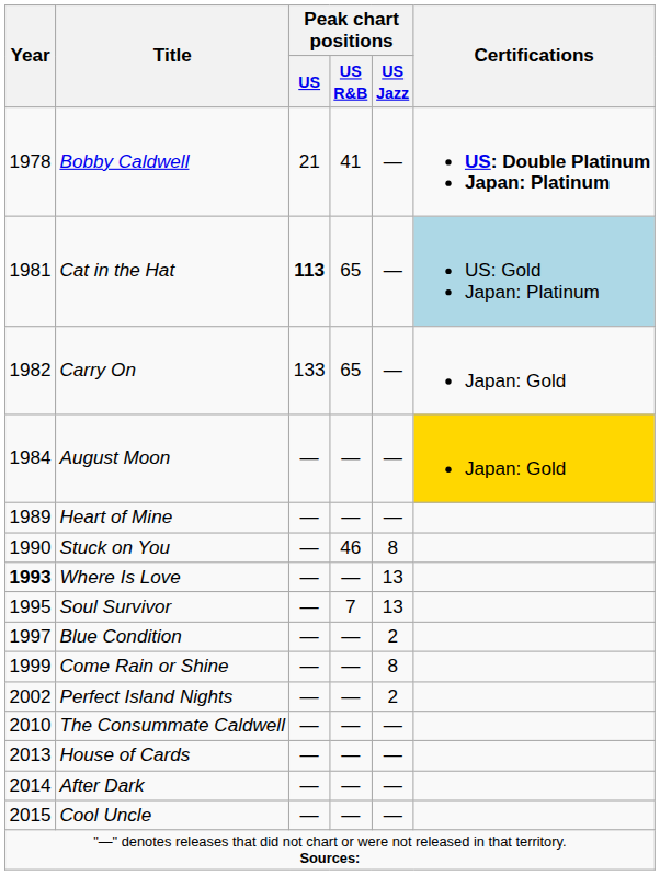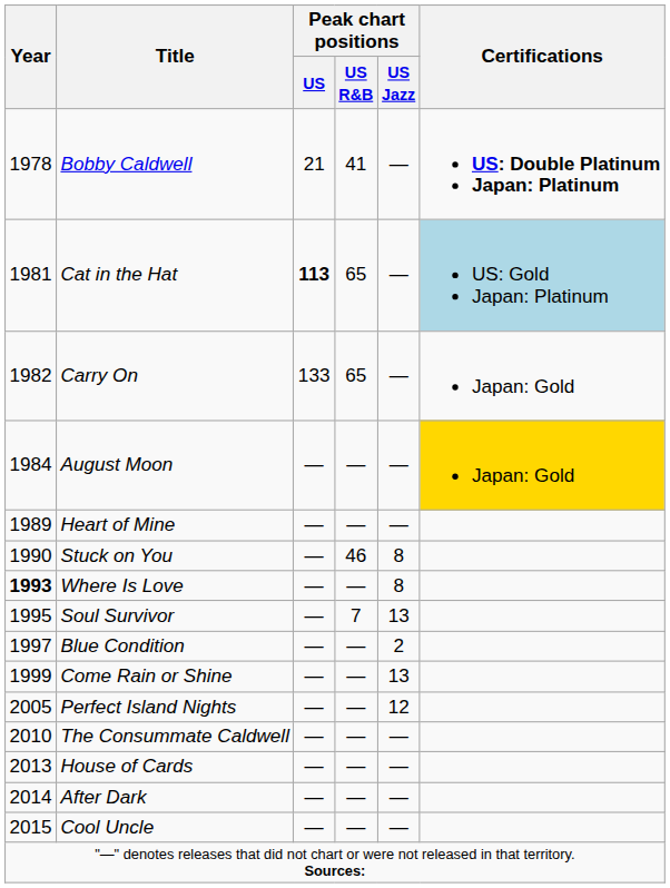 <table class="wikitable">
 <tr>
 <th rowspan="2" scope="col">Year</th>
 <th rowspan="2" scope="col">Title</th>
 <th colspan="3" scope="col">Peak chart positions</th>
 <th rowspan="2" scope="col">Certifications</th>
 </tr>
 <tr>
 <th style="width:25px;"><small><a href='#'>US</a></small><br></th>
 <th style="width:25px;"><small><a href='#'>US R&B</a></small><br></th>
 <th style="width:25px;"><small><a href='#'>US Jazz</a></small><br></th>
 </tr>
 <tr>
 <td>1978</td>
 <td><em><a href='#'>Bobby Caldwell</a></em></td>
 <td align="center">21</td>
 <td align="center">41</td>
 <td align="center">―</td>
 <td><strong><br><ul><li><a href='#'>US</a>: Double Platinum</li><li>Japan: Platinum</li></ul></strong></td>
 </tr>
 <tr>
 <td>1981</td>
 <td><em>Cat in the Hat</em></td>
 <td align="center"><strong>113</strong></td>
 <td align="center">65</td>
 <td align="center">―</td>
 <td style="background: lightblue;"><br><ul><li>US: Gold</li><li>Japan: Platinum</li></ul></td>
 </tr>
 <tr>
 <td>1982</td>
 <td><em>Carry On</em></td>
 <td align="center">133</td>
 <td align="center">65</td>
 <td align="center">―</td>
 <td><br><ul><li>Japan: Gold</li></ul></td>
 </tr>
 <tr>
 <td>1984</td>
 <td><em>August Moon</em></td>
 <td align="center">―</td>
 <td align="center">—</td>
 <td align="center">—</td>
 <td style="background: gold;"><br><ul><li>Japan: Gold</li></ul></td>
 </tr>
 <tr>
 <td>1989</td>
 <td><em>Heart of Mine</em></td>
 <td align="center">―</td>
 <td align="center">―</td>
 <td align="center">―</td>
 <td></td>
 </tr>
 <tr>
 <td>1990</td>
 <td><em>Stuck on You</em></td>
 <td align="center">―</td>
 <td align="center">46</td>
 <td align="center">8</td>
 <td></td>
 </tr>
 <tr>
 <td><strong>1993</strong></td>
 <td><em>Where Is Love</em></td>
 <td align="center">―</td>
 <td align="center">―</td>
-<td align="center">13</td>
+<td align="center">8</td>
 <td></td>
 </tr>
 <tr>
 <td>1995</td>
 <td><em>Soul Survivor</em></td>
 <td align="center">―</td>
 <td align="center">7</td>
 <td align="center">13</td>
 <td></td>
 </tr>
 <tr>
 <td>1997</td>
 <td><em>Blue Condition</em></td>
 <td align="center">―</td>
 <td align="center">―</td>
 <td align="center">2</td>
 <td></td>
 </tr>
 <tr>
 <td>1999</td>
 <td><em>Come Rain or Shine</em></td>
 <td align="center">―</td>
 <td align="center">―</td>
-<td align="center">8</td>
+<td align="center">13</td>
 <td></td>
 </tr>
 <tr>
-<td>2002</td>
+<td>2005</td>
 <td><em>Perfect Island Nights</em></td>
 <td align="center">―</td>
 <td align="center">―</td>
-<td align="center">2</td>
+<td align="center">12</td>
 <td></td>
 </tr>
 <tr>
 <td>2010</td>
 <td><em>The Consummate Caldwell</em></td>
 <td align="center">―</td>
 <td align="center">―</td>
 <td align="center">―</td>
 <td></td>
 </tr>
 <tr>
 <td>2013</td>
 <td><em>House of Cards</em></td>
 <td align="center">―</td>
 <td align="center">―</td>
 <td align="center">―</td>
 <td></td>
 </tr>
 <tr>
 <td>2014</td>
 <td><em>After Dark</em></td>
 <td align="center">―</td>
 <td align="center">―</td>
 <td align="center">―</td>
 <td></td>
 </tr>
 <tr>
 <td>2015</td>
 <td><em>Cool Uncle</em></td>
 <td align="center">―</td>
 <td align="center">―</td>
 <td align="center">―</td>
 <td></td>
 </tr>
 <tr>
 <td colspan="7" style="text-align:center; font-size:9pt;">"—" denotes releases that did not chart or were not released in that territory.<br><strong>Sources:</strong></td>
 </tr>
 </table>
